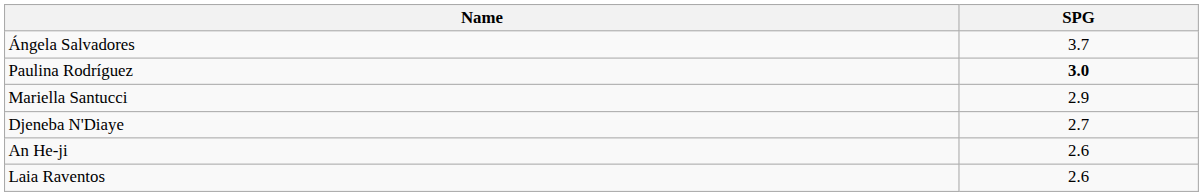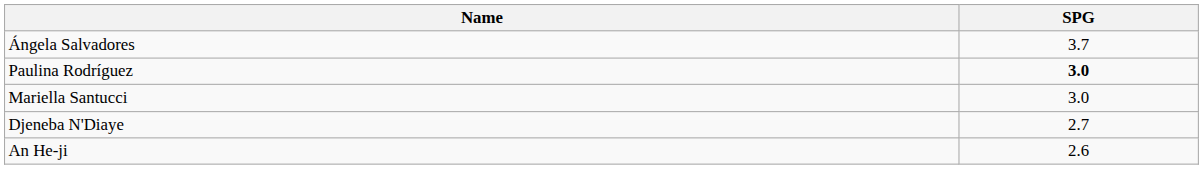 <table class=wikitable width="90%">
 <tr>
 <th width="80%">Name</th>
 <th width="20%">SPG</th>
 </tr>
 <tr>
 <td> Ángela Salvadores</td>
 <td align=center>3.7</td>
 </tr>
 <tr>
 <td> Paulina Rodríguez</td>
 <td align=center><strong>3.0</strong></td>
 </tr>
 <tr>
 <td> Mariella Santucci</td>
-<td align=center>2.9</td>
+<td align=center>3.0</td>
 </tr>
 <tr>
 <td> Djeneba N'Diaye</td>
 <td align=center>2.7</td>
 </tr>
 <tr>
 <td> An He-ji</td>
 <td align=center>2.6</td>
 </tr>
-<tr>
-<td> Laia Raventos</td>
-<td align=center>2.6</td>
-</tr>
 </table>
